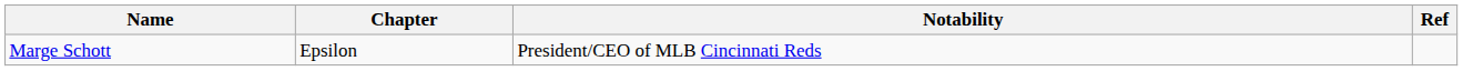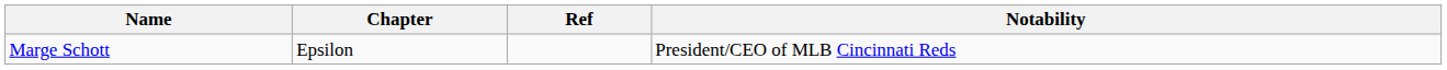 <table class="wikitable sortable" style="width:78%;">
 <tr valign="top">
 <th style="width:20%;">Name</th>
 <th style="width:15%;">Chapter</th>
+<th style="width:10%;" class="unsortable">Ref</th>
 <th style="width:62%;" class="unsortable">Notability</th>
-<th style="width:10%;" class="unsortable">Ref</th>
 </tr>
 <tr valign="top">
 <td><a href='#'>Marge Schott</a></td>
 <td>Epsilon</td>
+<td></td>
 <td>President/CEO of MLB <a href='#'>Cincinnati Reds</a></td>
-<td></td>
 </tr>
 </table>
